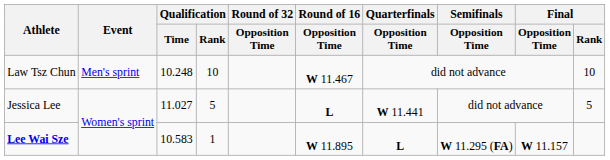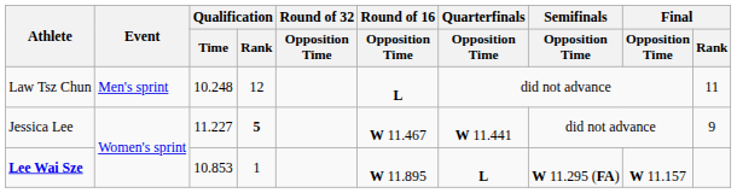 <table class=wikitable style=font-size:90%;text-align:center>
 <tr>
 <th rowspan=2>Athlete</th>
 <th rowspan=2>Event</th>
 <th colspan=2>Qualification</th>
 <th>Round of 32</th>
 <th>Round of 16</th>
 <th>Quarterfinals</th>
 <th>Semifinals</th>
 <th colspan=2>Final</th>
 </tr>
 <tr style="font-size:95%">
 <th>Time</th>
 <th>Rank</th>
 <th>Opposition<br>Time</th>
 <th>Opposition<br>Time</th>
 <th>Opposition<br>Time</th>
 <th>Opposition<br>Time</th>
 <th>Opposition<br>Time</th>
 <th>Rank</th>
 </tr>
 <tr>
 <td align=left>Law Tsz Chun</td>
 <td align=left><a href='#'>Men's sprint</a></td>
 <td>10.248</td>
-<td>10</td>
+<td>12</td>
 <td></td>
-<td><br><strong>W</strong> 11.467</td>
+<td><br><strong>L</strong></td>
 <td colspan=3>did not advance</td>
-<td>10</td>
+<td>11</td>
 </tr>
 <tr>
 <td align=left>Jessica Lee</td>
 <td align=left rowspan=2><a href='#'>Women's sprint</a></td>
-<td>11.027</td>
-<td>5</td>
+<td>11.227</td>
+<td><strong>5</strong></td>
 <td></td>
-<td><br><strong>L</strong></td>
+<td><br><strong>W</strong> 11.467</td>
 <td><br><strong>W</strong> 11.441</td>
 <td colspan=2>did not advance</td>
-<td>5</td>
+<td>9</td>
 </tr>
 <tr>
 <td align=left><strong><a href='#'>Lee Wai Sze</a></strong></td>
-<td>10.583 </td>
+<td>10.853 </td>
 <td>1</td>
 <td></td>
 <td><br><strong>W</strong> 11.895</td>
 <td><br><strong>L</strong></td>
 <td><br><strong>W</strong> 11.295 (<strong>FA</strong>)</td>
 <td><br><strong>W</strong> 11.157</td>
 <td></td>
 </tr>
 </table>
